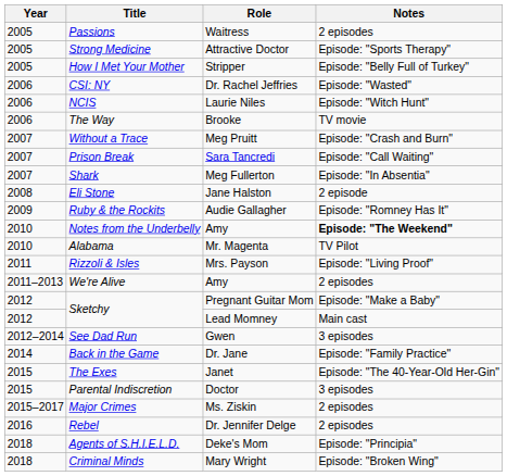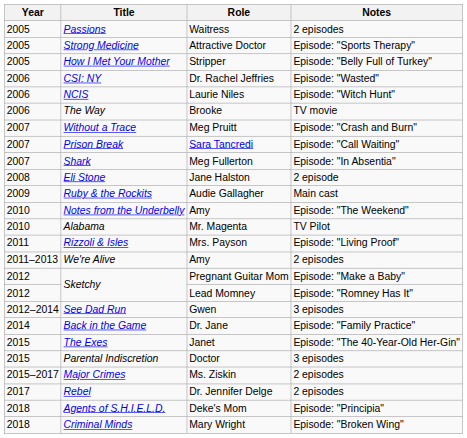 <table class = "wikitable sortable">
 <tr>
 <th>Year</th>
 <th>Title</th>
 <th>Role</th>
 <th>Notes</th>
 </tr>
 <tr>
 <td>2005</td>
 <td><em><a href='#'>Passions</a></em></td>
 <td>Waitress</td>
 <td>2 episodes</td>
 </tr>
 <tr>
 <td>2005</td>
 <td><em><a href='#'>Strong Medicine</a></em></td>
 <td>Attractive Doctor</td>
 <td>Episode: "Sports Therapy"</td>
 </tr>
 <tr>
 <td>2005</td>
 <td><em><a href='#'>How I Met Your Mother</a></em></td>
 <td>Stripper</td>
 <td>Episode: "Belly Full of Turkey"</td>
 </tr>
 <tr>
 <td>2006</td>
 <td><em><a href='#'>CSI: NY</a></em></td>
 <td>Dr. Rachel Jeffries</td>
 <td>Episode: "Wasted"</td>
 </tr>
 <tr>
 <td>2006</td>
 <td><em><a href='#'>NCIS</a></em></td>
 <td>Laurie Niles</td>
 <td>Episode: "Witch Hunt"</td>
 </tr>
 <tr>
 <td>2006</td>
 <td><em>The Way</em></td>
 <td>Brooke</td>
 <td>TV movie</td>
 </tr>
 <tr>
 <td>2007</td>
 <td><em><a href='#'>Without a Trace</a></em></td>
 <td>Meg Pruitt</td>
 <td>Episode: "Crash and Burn"</td>
 </tr>
 <tr>
 <td>2007</td>
 <td><em><a href='#'>Prison Break</a></em></td>
 <td><a href='#'>Sara Tancredi</a></td>
 <td>Episode: "Call Waiting"</td>
 </tr>
 <tr>
 <td>2007</td>
 <td><em><a href='#'>Shark</a></em></td>
 <td>Meg Fullerton</td>
 <td>Episode: "In Absentia"</td>
 </tr>
 <tr>
 <td>2008</td>
 <td><em><a href='#'>Eli Stone</a></em></td>
 <td>Jane Halston</td>
 <td>2 episode</td>
 </tr>
 <tr>
 <td>2009</td>
 <td><em><a href='#'>Ruby & the Rockits</a></em></td>
 <td>Audie Gallagher</td>
-<td>Episode: "Romney Has It"</td>
+<td>Main cast</td>
 </tr>
 <tr>
 <td>2010</td>
 <td><em><a href='#'>Notes from the Underbelly</a></em></td>
 <td>Amy</td>
-<td><strong>Episode: "The Weekend"</strong></td>
+<td>Episode: "The Weekend"</td>
 </tr>
 <tr>
 <td>2010</td>
 <td><em>Alabama</em></td>
 <td>Mr. Magenta</td>
 <td>TV Pilot</td>
 </tr>
 <tr>
 <td>2011</td>
 <td><em><a href='#'>Rizzoli & Isles</a></em></td>
 <td>Mrs. Payson</td>
 <td>Episode: "Living Proof"</td>
 </tr>
 <tr>
 <td>2011–2013</td>
 <td><em>We're Alive</em></td>
 <td>Amy</td>
 <td>2 episodes</td>
 </tr>
 <tr>
 <td>2012</td>
 <td rowspan="2"><em>Sketchy</em></td>
 <td>Pregnant Guitar Mom</td>
 <td>Episode: "Make a Baby"</td>
 </tr>
 <tr>
 <td>2012</td>
 <td>Lead Momney</td>
-<td>Main cast</td>
+<td>Episode: "Romney Has It"</td>
 </tr>
 <tr>
 <td>2012–2014</td>
 <td><em><a href='#'>See Dad Run</a></em></td>
 <td>Gwen</td>
 <td>3 episodes</td>
 </tr>
 <tr>
 <td>2014</td>
 <td><em><a href='#'>Back in the Game</a></em></td>
 <td>Dr. Jane</td>
 <td>Episode: "Family Practice"</td>
 </tr>
 <tr>
 <td>2015</td>
 <td><em><a href='#'>The Exes</a></em></td>
 <td>Janet</td>
 <td>Episode: "The 40-Year-Old Her-Gin"</td>
 </tr>
 <tr>
 <td>2015</td>
 <td><em>Parental Indiscretion</em></td>
 <td>Doctor</td>
 <td>3 episodes</td>
 </tr>
 <tr>
 <td>2015–2017</td>
 <td><em><a href='#'>Major Crimes</a></em></td>
 <td>Ms. Ziskin</td>
 <td>2 episodes</td>
 </tr>
 <tr>
-<td>2016</td>
+<td>2017</td>
 <td><em><a href='#'>Rebel</a></em></td>
 <td>Dr. Jennifer Delge</td>
 <td>2 episodes</td>
 </tr>
 <tr>
 <td>2018</td>
 <td><em><a href='#'>Agents of S.H.I.E.L.D.</a></em></td>
 <td>Deke's Mom</td>
 <td>Episode: "Principia"</td>
 </tr>
 <tr>
 <td>2018</td>
 <td><em><a href='#'>Criminal Minds</a></em></td>
 <td>Mary Wright</td>
 <td>Episode: "Broken Wing"</td>
 </tr>
 </table>
